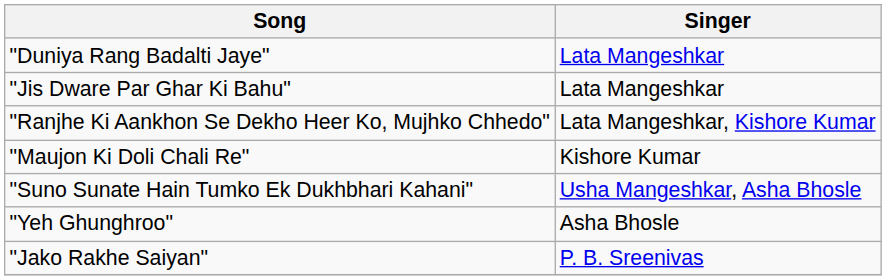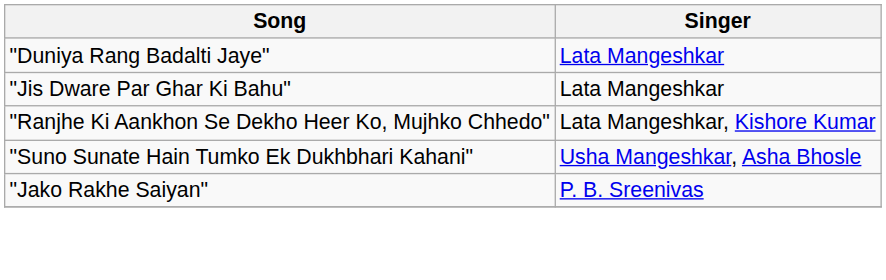 <table class="wikitable">
 <tr>
 <th>Song</th>
 <th>Singer</th>
 </tr>
 <tr>
 <td>"Duniya Rang Badalti Jaye"</td>
 <td><a href='#'>Lata Mangeshkar</a></td>
 </tr>
 <tr>
 <td>"Jis Dware Par Ghar Ki Bahu"</td>
 <td>Lata Mangeshkar</td>
 </tr>
 <tr>
 <td>"Ranjhe Ki Aankhon Se Dekho Heer Ko, Mujhko Chhedo"</td>
 <td>Lata Mangeshkar, <a href='#'>Kishore Kumar</a></td>
 </tr>
 <tr>
-<td>"Maujon Ki Doli Chali Re"</td>
-<td>Kishore Kumar</td>
-</tr>
-<tr>
 <td>"Suno Sunate Hain Tumko Ek Dukhbhari Kahani"</td>
 <td><a href='#'>Usha Mangeshkar</a>, <a href='#'>Asha Bhosle</a></td>
-</tr>
-<tr>
-<td>"Yeh Ghunghroo"</td>
-<td>Asha Bhosle</td>
 </tr>
 <tr>
 <td>"Jako Rakhe Saiyan"</td>
 <td><a href='#'>P. B. Sreenivas</a></td>
 </tr>
 <tr>
 </tr>
 </table>
